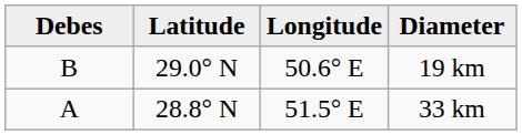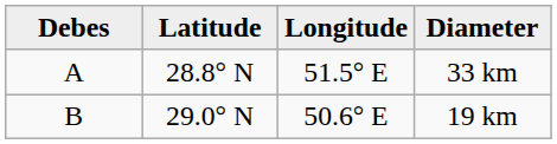 <table class="wikitable">
 <tr>
 <th width="25%" style="background:#eeeeee;">Debes</th>
 <th width="25%" style="background:#eeeeee;">Latitude</th>
 <th width="25%" style="background:#eeeeee;">Longitude</th>
 <th width="25%" style="background:#eeeeee;">Diameter</th>
 </tr>
 <tr>
+<td align="center">A</td>
+<td align="center">28.8° N</td>
+<td align="center">51.5° E</td>
+<td align="center">33 km</td>
+</tr>
+<tr>
 <td align="center">B</td>
 <td align="center">29.0° N</td>
 <td align="center">50.6° E</td>
 <td align="center">19 km</td>
 </tr>
-<tr>
-<td align="center">A</td>
-<td align="center">28.8° N</td>
-<td align="center">51.5° E</td>
-<td align="center">33 km</td>
-</tr>
 </table>
